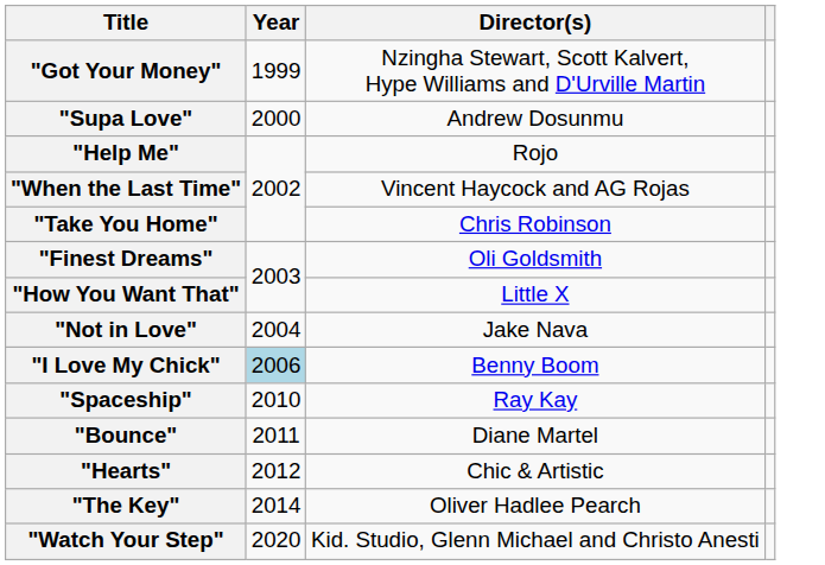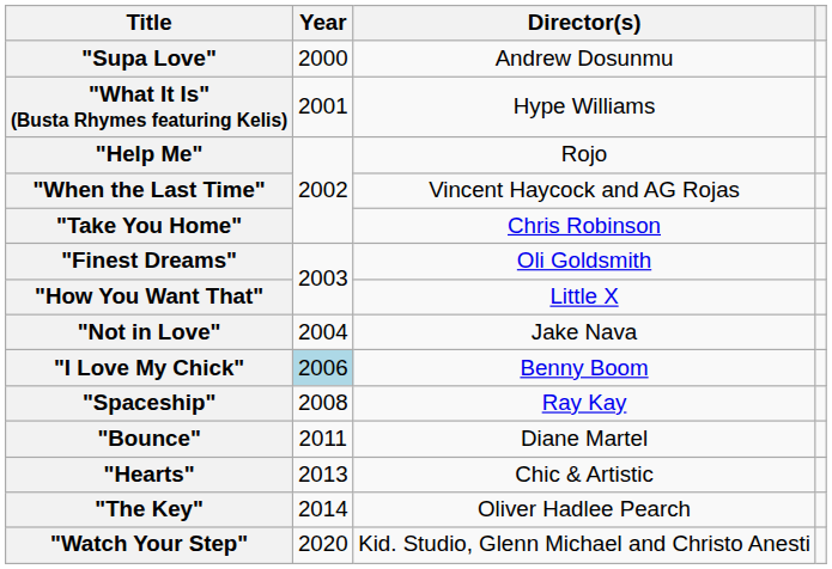 <table class="wikitable plainrowheaders" style="text-align:center">
 <tr>
 <th scope="col">Title</th>
 <th scope="col">Year</th>
 <th scope="col">Director(s)</th>
 <th scope="col"></th>
 </tr>
 <tr>
-<th scope="row">"Got Your Money"<br></th>
-<td>1999</td>
-<td>Nzingha Stewart, Scott Kalvert, <br> Hype Williams and <a href='#'>D'Urville Martin</a></td>
+<th scope="row">"Supa Love"<br></th>
+<td>2000</td>
+<td>Andrew Dosunmu</td>
 <td></td>
 </tr>
 <tr>
-<th scope="row">"Supa Love"<br></th>
-<td>2000</td>
-<td>Andrew Dosunmu</td>
+<th scope="row">"What It Is"<br><small>(Busta Rhymes featuring Kelis)</small></th>
+<td>2001</td>
+<td>Hype Williams</td>
 <td></td>
 </tr>
 <tr>
 <th scope="row">"Help Me"<br></th>
 <td rowspan="3">2002</td>
 <td>Rojo</td>
 <td></td>
 </tr>
 <tr>
 <th scope="row">"When the Last Time"<br></th>
 <td>Vincent Haycock and AG Rojas</td>
 <td></td>
 </tr>
 <tr>
 <th scope="row">"Take You Home"<br></th>
 <td><a href='#'>Chris Robinson</a></td>
 <td></td>
 </tr>
 <tr>
 <th scope="row">"Finest Dreams"<br></th>
 <td rowspan="2">2003</td>
 <td><a href='#'>Oli Goldsmith</a></td>
 <td></td>
 </tr>
 <tr>
 <th scope="row">"How You Want That"<br></th>
 <td><a href='#'>Little X</a></td>
 <td></td>
 </tr>
 <tr>
 <th scope="row">"Not in Love"<br></th>
 <td>2004</td>
 <td>Jake Nava</td>
 <td></td>
 </tr>
 <tr>
 <th scope="row">"I Love My Chick"<br></th>
 <td style="background: lightblue;">2006</td>
 <td><a href='#'>Benny Boom</a></td>
 <td></td>
 </tr>
 <tr>
 <th scope="row">"Spaceship"<br></th>
-<td>2010</td>
+<td>2008</td>
 <td><a href='#'>Ray Kay</a></td>
 <td></td>
 </tr>
 <tr>
 <th scope="row">"Bounce"<br></th>
 <td>2011</td>
 <td>Diane Martel</td>
 <td></td>
 </tr>
 <tr>
 <th scope="row">"Hearts"<br></th>
-<td>2012</td>
+<td>2013</td>
 <td>Chic & Artistic</td>
 <td></td>
 </tr>
 <tr>
 <th scope="row">"The Key"<br></th>
 <td>2014</td>
 <td>Oliver Hadlee Pearch</td>
 <td></td>
 </tr>
 <tr>
 <th scope="row">"Watch Your Step"<br></th>
 <td>2020</td>
 <td>Kid. Studio, Glenn Michael and Christo Anesti</td>
 <td></td>
 </tr>
 </table>
